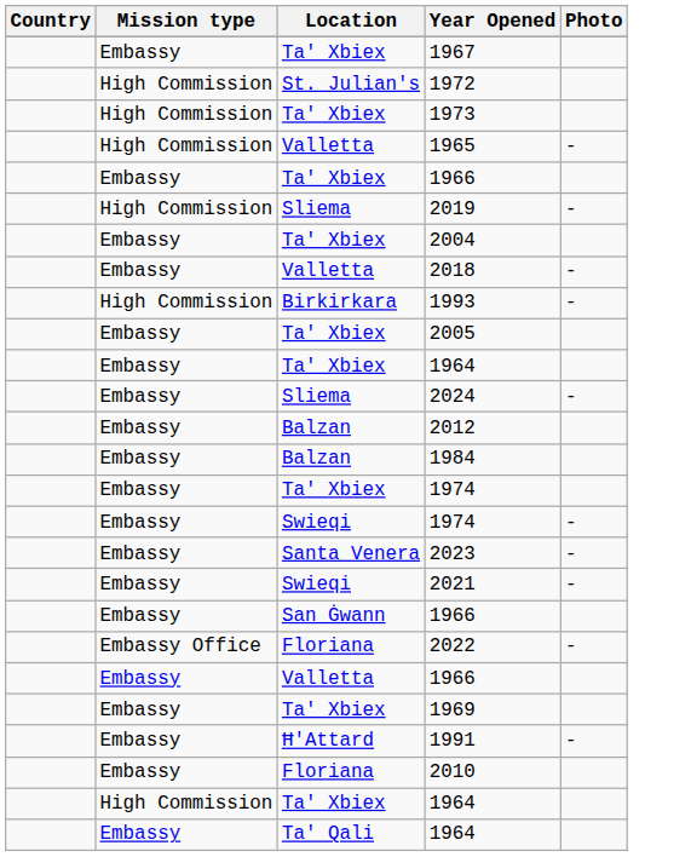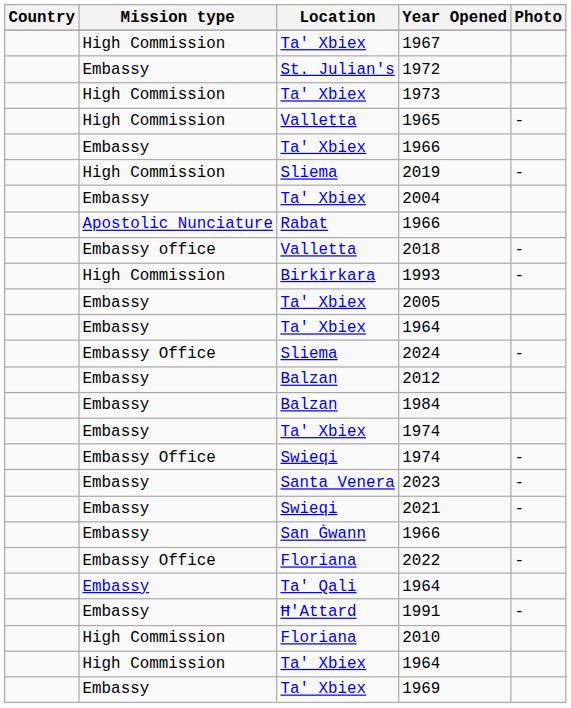 <table class="wikitable sortable">
 <tr valign="middle">
 <th>Country</th>
 <th>Mission type</th>
 <th>Location</th>
 <th>Year Opened</th>
 <th>Photo</th>
 </tr>
 <tr style="font-weight:bold; background-color: #DDDDDD">
 </tr>
 <tr>
 <td></td>
-<td>Embassy</td>
+<td>High Commission</td>
 <td><a href='#'>Ta' Xbiex</a></td>
 <td>1967</td>
 <td></td>
 </tr>
 <tr>
 <td></td>
-<td>High Commission</td>
+<td>Embassy</td>
 <td><a href='#'>St. Julian's</a></td>
 <td>1972</td>
 <td></td>
 </tr>
 <tr>
 <td></td>
 <td>High Commission</td>
 <td><a href='#'>Ta' Xbiex</a></td>
 <td>1973</td>
 <td></td>
 </tr>
 <tr>
 <td></td>
 <td>High Commission</td>
 <td><a href='#'>Valletta</a></td>
 <td>1965</td>
 <td>-</td>
 </tr>
 <tr>
 <td></td>
 <td>Embassy</td>
 <td><a href='#'>Ta' Xbiex</a></td>
 <td>1966</td>
 <td></td>
 </tr>
 <tr>
 <td></td>
 <td>High Commission</td>
 <td><a href='#'>Sliema</a></td>
 <td>2019</td>
 <td>-</td>
 </tr>
 <tr>
 <td></td>
 <td>Embassy</td>
 <td><a href='#'>Ta' Xbiex</a></td>
 <td>2004</td>
 <td></td>
 </tr>
 <tr>
 <td></td>
-<td>Embassy</td>
+<td><a href='#'>Apostolic Nunciature</a></td>
+<td><a href='#'>Rabat</a></td>
+<td>1966</td>
+<td></td>
+</tr>
+<tr>
+<td></td>
+<td>Embassy office</td>
 <td><a href='#'>Valletta</a></td>
 <td>2018</td>
 <td>-</td>
 </tr>
 <tr>
 <td></td>
 <td>High Commission</td>
 <td><a href='#'>Birkirkara</a></td>
 <td>1993</td>
 <td>-</td>
 </tr>
 <tr>
 <td></td>
 <td>Embassy</td>
 <td><a href='#'>Ta' Xbiex</a></td>
 <td>2005</td>
 <td></td>
 </tr>
 <tr>
 <td></td>
 <td>Embassy</td>
 <td><a href='#'>Ta' Xbiex</a></td>
 <td>1964</td>
 <td></td>
 </tr>
 <tr>
 <td></td>
-<td>Embassy</td>
+<td>Embassy Office</td>
 <td><a href='#'>Sliema</a></td>
 <td>2024</td>
 <td>-</td>
 </tr>
 <tr>
 <td></td>
 <td>Embassy</td>
 <td><a href='#'>Balzan</a></td>
 <td>2012</td>
 <td></td>
 </tr>
 <tr>
 <td></td>
 <td>Embassy</td>
 <td><a href='#'>Balzan</a></td>
 <td>1984</td>
 <td></td>
 </tr>
 <tr>
 <td></td>
 <td>Embassy</td>
 <td><a href='#'>Ta' Xbiex</a></td>
 <td>1974</td>
 <td></td>
 </tr>
 <tr>
 <td></td>
-<td>Embassy</td>
+<td>Embassy Office</td>
 <td><a href='#'>Swieqi</a></td>
 <td>1974</td>
 <td>-</td>
 </tr>
 <tr>
 <td></td>
 <td>Embassy</td>
 <td><a href='#'>Santa Venera</a></td>
 <td>2023</td>
 <td>-</td>
 </tr>
 <tr>
 <td></td>
 <td>Embassy</td>
 <td><a href='#'>Swieqi</a></td>
 <td>2021</td>
 <td>-</td>
 </tr>
 <tr>
 <td></td>
 <td>Embassy</td>
 <td><a href='#'>San Ġwann</a></td>
 <td>1966</td>
 <td></td>
 </tr>
 <tr>
 <td></td>
 <td>Embassy Office</td>
 <td><a href='#'>Floriana</a></td>
 <td>2022</td>
 <td>-</td>
 </tr>
 <tr>
 <td></td>
 <td><a href='#'>Embassy</a></td>
-<td><a href='#'>Valletta</a></td>
-<td>1966</td>
-<td></td>
-</tr>
-<tr>
-<td></td>
-<td>Embassy</td>
-<td><a href='#'>Ta' Xbiex</a></td>
-<td>1969</td>
+<td><a href='#'>Ta' Qali</a></td>
+<td>1964</td>
 <td></td>
 </tr>
 <tr>
 <td></td>
 <td>Embassy</td>
 <td><a href='#'>Ħ'Attard</a></td>
 <td>1991</td>
 <td>-</td>
 </tr>
 <tr>
 <td></td>
-<td>Embassy</td>
+<td>High Commission</td>
 <td><a href='#'>Floriana</a></td>
 <td>2010</td>
 <td></td>
 </tr>
 <tr>
 <td></td>
 <td>High Commission</td>
 <td><a href='#'>Ta' Xbiex</a></td>
 <td>1964</td>
 <td></td>
 </tr>
 <tr>
 <td></td>
-<td><a href='#'>Embassy</a></td>
-<td><a href='#'>Ta' Qali</a></td>
-<td>1964</td>
+<td>Embassy</td>
+<td><a href='#'>Ta' Xbiex</a></td>
+<td>1969</td>
 <td></td>
 </tr>
 </table>
